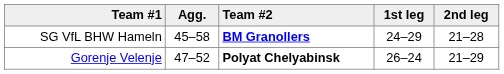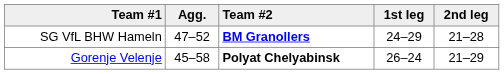 <table border="1" cellspacing="0" cellpadding="4"  style="border-collapse:collapse; width:70%;">
 <tr style="background:#efefef;">
 <th align=right>Team #1</th>
 <th>Agg.</th>
 <th style="text-align:left;">Team #2</th>
 <th>1st leg</th>
 <th>2nd leg</th>
 </tr>
 <tr>
 <td align=right>SG VfL BHW Hameln </td>
-<td align=center>45–58</td>
+<td align=center>47–52</td>
 <td> <strong><a href='#'>BM Granollers</a></strong></td>
 <td align=center>24–29</td>
 <td align=center>21–28</td>
 </tr>
 <tr>
 <td align=right><a href='#'>Gorenje Velenje</a> </td>
-<td align=center>47–52</td>
+<td align=center>45–58</td>
 <td> <strong>Polyat Chelyabinsk</strong></td>
 <td align=center>26–24</td>
 <td align=center>21–29</td>
 </tr>
 </table>
